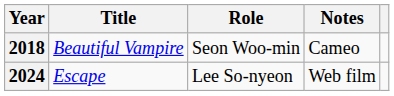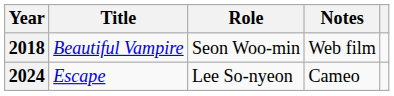 <table class="wikitable plainrowheaders sortable">
 <tr>
 <th scope="col">Year</th>
 <th scope="col">Title</th>
 <th scope="col">Role</th>
 <th scope="col" class="unsortable">Notes</th>
 <th scope="col" class="unsortable"></th>
 </tr>
 <tr>
 <th scope="row">2018</th>
 <td><em><a href='#'>Beautiful Vampire</a></em></td>
 <td>Seon Woo-min</td>
-<td>Cameo</td>
+<td>Web film</td>
 <td style="text-align:center"></td>
 </tr>
 <tr>
 <th scope="row">2024</th>
 <td><em><a href='#'>Escape</a></em></td>
 <td>Lee So-nyeon</td>
-<td>Web film</td>
+<td>Cameo</td>
 <td style="text-align:center"></td>
 </tr>
 </table>
